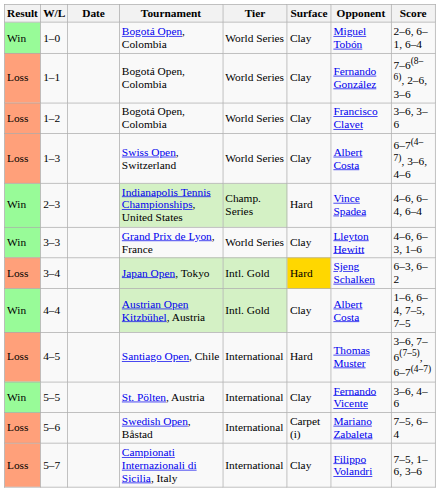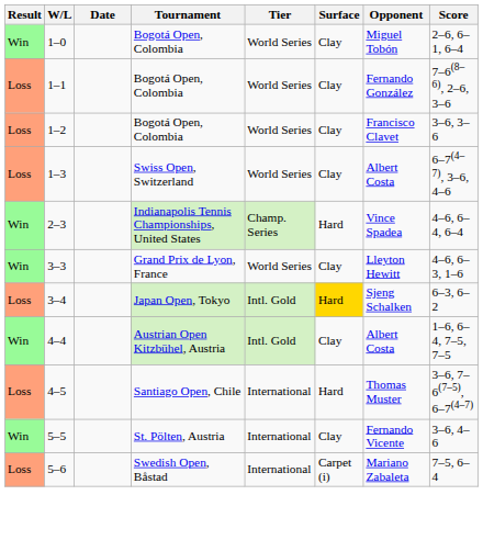 <table class="sortable wikitable">
 <tr>
 <th style="width:40px">Result</th>
 <th style="width:30px" class="unsortable">W/L</th>
 <th style="width:65px">Date</th>
 <th>Tournament</th>
 <th>Tier</th>
 <th>Surface</th>
 <th>Opponent</th>
 <th class="unsortable">Score</th>
 </tr>
 <tr>
 <td style="background:#98fb98;">Win</td>
 <td>1–0</td>
 <td></td>
 <td><a href='#'>Bogotá Open</a>, Colombia</td>
 <td>World Series</td>
 <td>Clay</td>
 <td> <a href='#'>Miguel Tobón</a></td>
 <td>2–6, 6–1, 6–4</td>
 </tr>
 <tr>
 <td style="background:#ffa07a;">Loss</td>
 <td>1–1</td>
 <td><a href='#'></a></td>
 <td>Bogotá Open, Colombia</td>
 <td>World Series</td>
 <td>Clay</td>
 <td> <a href='#'>Fernando González</a></td>
 <td>7–6<sup>(8–6)</sup>, 2–6, 3–6</td>
 </tr>
 <tr>
 <td style="background:#ffa07a;">Loss</td>
 <td>1–2</td>
 <td></td>
 <td>Bogotá Open, Colombia</td>
 <td>World Series</td>
 <td>Clay</td>
 <td> <a href='#'>Francisco Clavet</a></td>
 <td>3–6, 3–6</td>
 </tr>
 <tr>
 <td style="background:#ffa07a;">Loss</td>
 <td>1–3</td>
 <td><a href='#'></a></td>
 <td><a href='#'>Swiss Open</a>, Switzerland</td>
 <td>World Series</td>
 <td>Clay</td>
 <td> <a href='#'>Albert Costa</a></td>
 <td>6–7<sup>(4–7)</sup>, 3–6, 4–6</td>
 </tr>
 <tr>
 <td style="background:#98fb98;">Win</td>
 <td>2–3</td>
 <td><a href='#'></a></td>
 <td style="background:#D4F1C5;"><a href='#'>Indianapolis Tennis Championships</a>, United States</td>
 <td style="background:#D4F1C5;">Champ. Series</td>
 <td>Hard</td>
 <td> <a href='#'>Vince Spadea</a></td>
 <td>4–6, 6–4, 6–4</td>
 </tr>
 <tr>
 <td style="background:#98fb98;">Win</td>
 <td>3–3</td>
 <td><a href='#'></a></td>
 <td><a href='#'>Grand Prix de Lyon</a>, France</td>
 <td>World Series</td>
 <td>Clay</td>
 <td> <a href='#'>Lleyton Hewitt</a></td>
 <td>4–6, 6–3, 1–6</td>
 </tr>
 <tr>
 <td style="background:#ffa07a;">Loss</td>
 <td>3–4</td>
 <td></td>
 <td style="background:#D4F1C5;"><a href='#'>Japan Open</a>, Tokyo</td>
 <td style="background:#D4F1C5;">Intl. Gold</td>
 <td style="background: gold;">Hard</td>
 <td> <a href='#'>Sjeng Schalken</a></td>
 <td>6–3, 6–2</td>
 </tr>
 <tr>
 <td style="background:#98fb98;">Win</td>
 <td>4–4</td>
 <td><a href='#'></a></td>
 <td style="background:#D4F1C5;"><a href='#'>Austrian Open Kitzbühel</a>, Austria</td>
 <td style="background:#D4F1C5;">Intl. Gold</td>
 <td>Clay</td>
 <td> <a href='#'>Albert Costa</a></td>
 <td>1–6, 6–4, 7–5, 7–5</td>
 </tr>
 <tr>
 <td style="background:#ffa07a;">Loss</td>
 <td>4–5</td>
 <td><a href='#'></a></td>
 <td><a href='#'>Santiago Open</a>, Chile</td>
 <td>International</td>
 <td>Hard</td>
 <td> <a href='#'>Thomas Muster</a></td>
 <td>3–6, 7–6<sup>(7–5)</sup>, 6–7<sup>(4–7)</sup></td>
 </tr>
 <tr>
 <td style="background:#98fb98;">Win</td>
 <td>5–5</td>
 <td><a href='#'></a></td>
 <td><a href='#'>St. Pölten</a>, Austria</td>
 <td>International</td>
 <td>Clay</td>
 <td> <a href='#'>Fernando Vicente</a></td>
 <td>3–6, 4–6</td>
 </tr>
 <tr>
 <td style="background:#ffa07a;">Loss</td>
 <td>5–6</td>
 <td><a href='#'></a></td>
 <td><a href='#'>Swedish Open</a>, Båstad</td>
 <td>International</td>
 <td>Carpet (i)</td>
 <td> <a href='#'>Mariano Zabaleta</a></td>
 <td>7–5, 6–4</td>
 </tr>
-<tr>
-<td style="background:#ffa07a;">Loss</td>
-<td>5–7</td>
-<td><a href='#'></a></td>
-<td><a href='#'>Campionati Internazionali di Sicilia</a>, Italy</td>
-<td>International</td>
-<td>Clay</td>
-<td> <a href='#'>Filippo Volandri</a></td>
-<td>7–5, 1–6, 3–6</td>
-</tr>
 </table>
